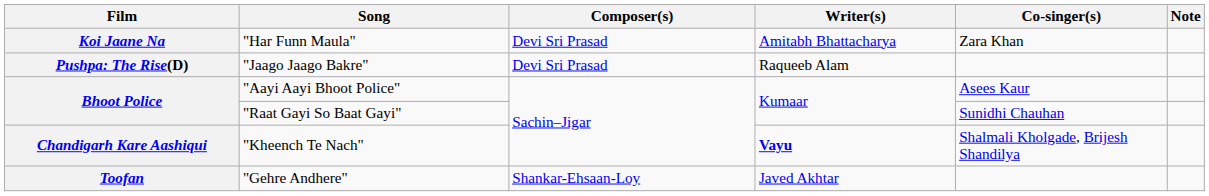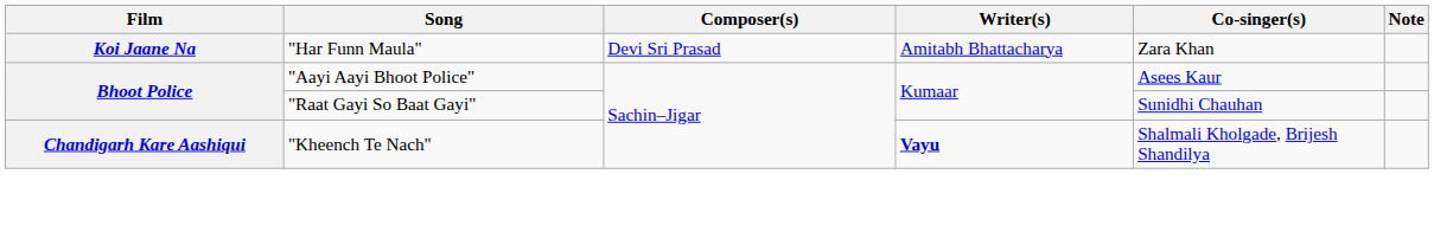 <table class="wikitable plainrowheaders" width="100%" textcolor:#000;">
 <tr>
 <th scope="col" width=20%><strong>Film</strong></th>
 <th scope="col" width=23%><strong>Song</strong></th>
 <th scope="col" width=21%><strong>Composer(s)</strong></th>
 <th scope="col" width=17%><strong>Writer(s)</strong></th>
 <th scope="col" width=18%><strong>Co-singer(s)</strong></th>
 <th scope="col" width=1%><strong>Note</strong></th>
 </tr>
 <tr>
 <th scope="row"><em><a href='#'>Koi Jaane Na</a></em></th>
 <td>"Har Funn Maula"</td>
 <td><a href='#'>Devi Sri Prasad</a></td>
 <td><a href='#'>Amitabh Bhattacharya</a></td>
 <td>Zara Khan</td>
-<td></td>
-</tr>
-<tr>
-<th scope="row"><em><a href='#'>Pushpa: The Rise</a></em>(D)</th>
-<td>"Jaago Jaago Bakre"</td>
-<td><a href='#'>Devi Sri Prasad</a></td>
-<td>Raqueeb Alam</td>
-<td></td>
 <td></td>
 </tr>
 <tr>
 <th scope="row" rowspan="2"><em><a href='#'>Bhoot Police</a></em></th>
 <td>"Aayi Aayi Bhoot Police"</td>
 <td rowspan="3"><a href='#'>Sachin–Jigar</a></td>
 <td rowspan="2"><a href='#'>Kumaar</a></td>
 <td><a href='#'>Asees Kaur</a></td>
 <td></td>
 </tr>
 <tr>
 <td>"Raat Gayi So Baat Gayi"</td>
 <td><a href='#'>Sunidhi Chauhan</a></td>
 <td></td>
 </tr>
 <tr>
 <th scope="row"><em><a href='#'>Chandigarh Kare Aashiqui</a></em></th>
 <td>"Kheench Te Nach"</td>
 <td><strong><a href='#'>Vayu</a></strong></td>
 <td><a href='#'>Shalmali Kholgade</a>, <a href='#'>Brijesh Shandilya</a></td>
 <td></td>
 </tr>
-<tr>
-<th scope="row"><em><a href='#'>Toofan</a></em></th>
-<td>"Gehre Andhere"</td>
-<td><a href='#'>Shankar-Ehsaan-Loy</a></td>
-<td><a href='#'>Javed Akhtar</a></td>
-<td></td>
-<td></td>
-</tr>
 </table>
